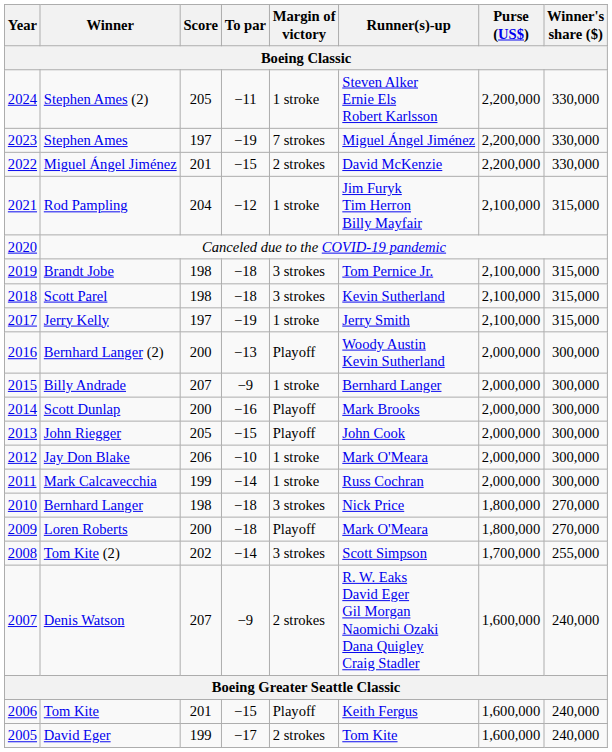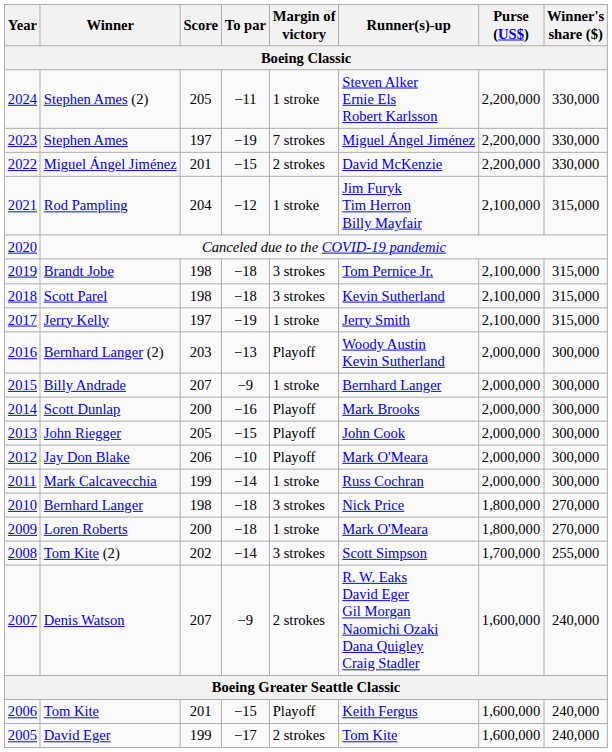 <table class="wikitable" style="font-size:95%">
 <tr>
 <th>Year</th>
 <th>Winner</th>
 <th>Score</th>
 <th>To par</th>
 <th>Margin of<br>victory</th>
 <th>Runner(s)-up</th>
 <th>Purse<br>(<a href='#'>US$</a>)</th>
 <th>Winner's<br>share ($)</th>
 </tr>
 <tr>
 <th colspan="9">Boeing Classic</th>
 </tr>
 <tr>
 <td><a href='#'>2024</a></td>
 <td> <a href='#'>Stephen Ames</a> (2)</td>
 <td align=center>205</td>
 <td align=center>−11</td>
 <td>1 stroke</td>
 <td> <a href='#'>Steven Alker</a><br> <a href='#'>Ernie Els</a><br> <a href='#'>Robert Karlsson</a></td>
 <td align=center>2,200,000</td>
 <td align=center>330,000</td>
 </tr>
 <tr>
 <td><a href='#'>2023</a></td>
 <td> <a href='#'>Stephen Ames</a></td>
 <td align=center>197</td>
 <td align=center>−19</td>
 <td>7 strokes</td>
 <td> <a href='#'>Miguel Ángel Jiménez</a></td>
 <td align=center>2,200,000</td>
 <td align=center>330,000</td>
 </tr>
 <tr>
 <td><a href='#'>2022</a></td>
 <td> <a href='#'>Miguel Ángel Jiménez</a></td>
 <td align=center>201</td>
 <td align=center>−15</td>
 <td>2 strokes</td>
 <td> <a href='#'>David McKenzie</a></td>
 <td align=center>2,200,000</td>
 <td align=center>330,000</td>
 </tr>
 <tr>
 <td><a href='#'>2021</a></td>
 <td> <a href='#'>Rod Pampling</a></td>
 <td align=center>204</td>
 <td align=center>−12</td>
 <td>1 stroke</td>
 <td> <a href='#'>Jim Furyk</a><br> <a href='#'>Tim Herron</a><br> <a href='#'>Billy Mayfair</a></td>
 <td align=center>2,100,000</td>
 <td align=center>315,000</td>
 </tr>
 <tr>
 <td><a href='#'>2020</a></td>
 <td colspan="9" align=center><em>Canceled due to the <a href='#'>COVID-19 pandemic</a></em></td>
 </tr>
 <tr>
 <td><a href='#'>2019</a></td>
 <td> <a href='#'>Brandt Jobe</a></td>
 <td align=center>198</td>
 <td align=center>−18</td>
 <td>3 strokes</td>
 <td> <a href='#'>Tom Pernice Jr.</a></td>
 <td align=center>2,100,000</td>
 <td align=center>315,000</td>
 </tr>
 <tr>
 <td><a href='#'>2018</a></td>
 <td> <a href='#'>Scott Parel</a></td>
 <td align=center>198</td>
 <td align=center>−18</td>
 <td>3 strokes</td>
 <td> <a href='#'>Kevin Sutherland</a></td>
 <td align=center>2,100,000</td>
 <td align=center>315,000</td>
 </tr>
 <tr>
 <td><a href='#'>2017</a></td>
 <td> <a href='#'>Jerry Kelly</a></td>
 <td align=center>197</td>
 <td align=center>−19</td>
 <td>1 stroke</td>
 <td> <a href='#'>Jerry Smith</a></td>
 <td align=center>2,100,000</td>
 <td align=center>315,000</td>
 </tr>
 <tr>
 <td><a href='#'>2016</a></td>
 <td> <a href='#'>Bernhard Langer</a> (2)</td>
-<td align=center>200</td>
+<td align=center>203</td>
 <td align=center>−13</td>
 <td>Playoff</td>
 <td> <a href='#'>Woody Austin</a><br> <a href='#'>Kevin Sutherland</a></td>
 <td align=center>2,000,000</td>
 <td align=center>300,000</td>
 </tr>
 <tr>
 <td><a href='#'>2015</a></td>
 <td> <a href='#'>Billy Andrade</a></td>
 <td align=center>207</td>
 <td align=center>−9</td>
 <td>1 stroke</td>
 <td> <a href='#'>Bernhard Langer</a></td>
 <td align=center>2,000,000</td>
 <td align=center>300,000</td>
 </tr>
 <tr>
 <td><a href='#'>2014</a></td>
 <td> <a href='#'>Scott Dunlap</a></td>
 <td align=center>200</td>
 <td align=center>−16</td>
 <td>Playoff</td>
 <td> <a href='#'>Mark Brooks</a></td>
 <td align=center>2,000,000</td>
 <td align=center>300,000</td>
 </tr>
 <tr>
 <td><a href='#'>2013</a></td>
 <td> <a href='#'>John Riegger</a></td>
 <td align=center>205</td>
 <td align=center>−15</td>
 <td>Playoff</td>
 <td> <a href='#'>John Cook</a></td>
 <td align=center>2,000,000</td>
 <td align=center>300,000</td>
 </tr>
 <tr>
 <td><a href='#'>2012</a></td>
 <td> <a href='#'>Jay Don Blake</a></td>
 <td align=center>206</td>
 <td align=center>−10</td>
-<td>1 stroke</td>
+<td>Playoff</td>
 <td> <a href='#'>Mark O'Meara</a></td>
 <td align=center>2,000,000</td>
 <td align=center>300,000</td>
 </tr>
 <tr>
 <td><a href='#'>2011</a></td>
 <td> <a href='#'>Mark Calcavecchia</a></td>
 <td align=center>199</td>
 <td align=center>−14</td>
 <td>1 stroke</td>
 <td> <a href='#'>Russ Cochran</a></td>
 <td align=center>2,000,000</td>
 <td align=center>300,000</td>
 </tr>
 <tr>
 <td><a href='#'>2010</a></td>
 <td> <a href='#'>Bernhard Langer</a></td>
 <td align=center>198</td>
 <td align=center>−18</td>
 <td>3 strokes</td>
 <td> <a href='#'>Nick Price</a></td>
 <td align=center>1,800,000</td>
 <td align=center>270,000</td>
 </tr>
 <tr>
 <td><a href='#'>2009</a></td>
 <td> <a href='#'>Loren Roberts</a></td>
 <td align=center>200</td>
 <td align=center>−18</td>
-<td>Playoff</td>
+<td>1 stroke</td>
 <td> <a href='#'>Mark O'Meara</a></td>
 <td align=center>1,800,000</td>
 <td align=center>270,000</td>
 </tr>
 <tr>
 <td><a href='#'>2008</a></td>
 <td> <a href='#'>Tom Kite</a> (2)</td>
 <td align=center>202</td>
 <td align=center>−14</td>
 <td>3 strokes</td>
 <td> <a href='#'>Scott Simpson</a></td>
 <td align=center>1,700,000</td>
 <td align=center>255,000</td>
 </tr>
 <tr>
 <td><a href='#'>2007</a></td>
 <td> <a href='#'>Denis Watson</a></td>
 <td align=center>207</td>
 <td align=center>−9</td>
 <td>2 strokes</td>
 <td> <a href='#'>R. W. Eaks</a><br> <a href='#'>David Eger</a><br> <a href='#'>Gil Morgan</a><br> <a href='#'>Naomichi Ozaki</a><br> <a href='#'>Dana Quigley</a><br> <a href='#'>Craig Stadler</a></td>
 <td align=center>1,600,000</td>
 <td align=center>240,000</td>
 </tr>
 <tr>
 <th colspan="9">Boeing Greater Seattle Classic</th>
 </tr>
 <tr>
 <td><a href='#'>2006</a></td>
 <td> <a href='#'>Tom Kite</a></td>
 <td align=center>201</td>
 <td align=center>−15</td>
 <td>Playoff</td>
 <td> <a href='#'>Keith Fergus</a></td>
 <td align=center>1,600,000</td>
 <td align=center>240,000</td>
 </tr>
 <tr>
 <td><a href='#'>2005</a></td>
 <td> <a href='#'>David Eger</a></td>
 <td align=center>199</td>
 <td align=center>−17</td>
 <td>2 strokes</td>
 <td> <a href='#'>Tom Kite</a></td>
 <td align=center>1,600,000</td>
 <td align=center>240,000</td>
 </tr>
 </table>
